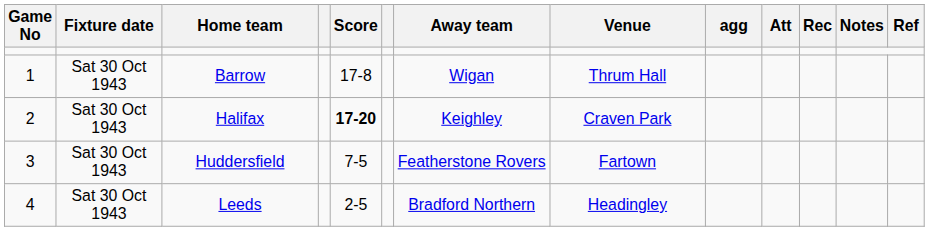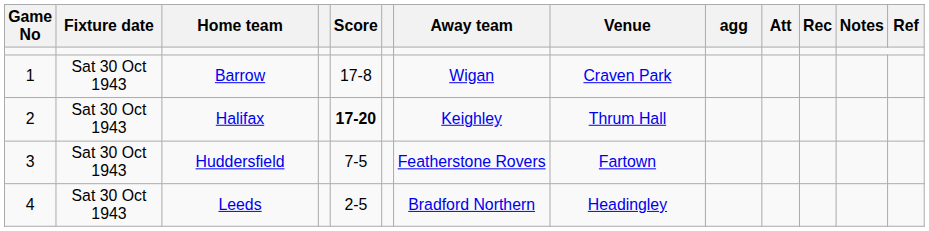 <table class="wikitable" style="text-align:center;">
 <tr>
 <th width=20 abbr="No">Game No</th>
 <th width=100 abbr="Date">Fixture date</th>
 <th width=150 abbr="Home team">Home team</th>
 <th width=5 abbr="space"></th>
 <th width=20 abbr="Score">Score</th>
 <th width=5 abbr="space"></th>
 <th width=150 abbr="Away team">Away team</th>
 <th width=150 abbr="Venue">Venue</th>
 <th width=50 abbr="agg">agg</th>
 <th width=30 abbr="Att">Att</th>
 <th width=30 abbr="Rec">Rec</th>
 <th width=20 abbr="Notes">Notes</th>
 <th width=30 abbr="Ref">Ref</th>
 </tr>
 <tr>
 <td></td>
 <td></td>
 <td></td>
 <td></td>
 <td></td>
 <td></td>
 <td></td>
 <td></td>
 <td></td>
 <td></td>
 <td></td>
 </tr>
 <tr>
 <td>1</td>
 <td>Sat 30 Oct 1943</td>
 <td><a href='#'>Barrow</a></td>
 <td></td>
 <td>17-8</td>
 <td></td>
 <td><a href='#'>Wigan</a></td>
-<td><a href='#'>Thrum Hall</a></td>
+<td><a href='#'>Craven Park</a></td>
 <td></td>
 <td></td>
 <td></td>
 <td></td>
 <td></td>
 </tr>
 <tr>
 <td>2</td>
 <td>Sat 30 Oct 1943</td>
 <td><a href='#'>Halifax</a></td>
 <td></td>
 <td><strong>17-20</strong></td>
 <td></td>
 <td><a href='#'>Keighley</a></td>
-<td><a href='#'>Craven Park</a></td>
+<td><a href='#'>Thrum Hall</a></td>
 <td></td>
 <td></td>
 <td></td>
 <td></td>
 <td></td>
 </tr>
 <tr>
 <td>3</td>
 <td>Sat 30 Oct 1943</td>
 <td><a href='#'>Huddersfield</a></td>
 <td></td>
 <td>7-5</td>
 <td></td>
 <td><a href='#'>Featherstone Rovers</a></td>
 <td><a href='#'>Fartown</a></td>
 <td></td>
 <td></td>
 <td></td>
 <td></td>
 <td></td>
 </tr>
 <tr>
 <td>4</td>
 <td>Sat 30 Oct 1943</td>
 <td><a href='#'>Leeds</a></td>
 <td></td>
 <td>2-5</td>
 <td></td>
 <td><a href='#'>Bradford Northern</a></td>
 <td><a href='#'>Headingley</a></td>
 <td></td>
 <td></td>
 <td></td>
 <td></td>
 <td></td>
 </tr>
 </table>
